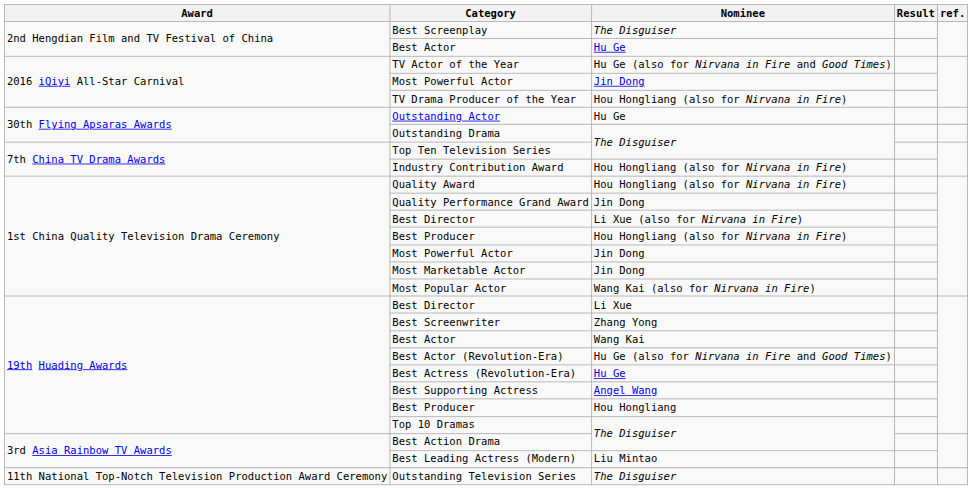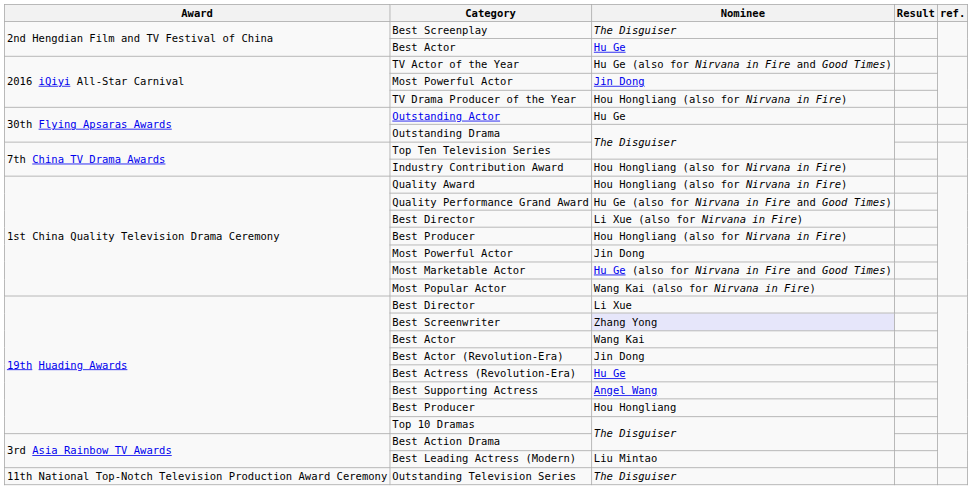 <table class="wikitable sortable">
 <tr>
 <th>Award</th>
 <th>Category</th>
 <th>Nominee</th>
 <th>Result</th>
 <th>ref.</th>
 </tr>
 <tr>
 <td rowspan="2">2nd Hengdian Film and TV Festival of China</td>
 <td>Best Screenplay</td>
 <td><em>The Disguiser</em></td>
 <td></td>
 <td rowspan="2"></td>
 </tr>
 <tr>
 <td>Best Actor</td>
 <td rowspan="1"><a href='#'>Hu Ge</a></td>
 <td></td>
 </tr>
 <tr>
 <td rowspan="3">2016 <a href='#'>iQiyi</a> All-Star Carnival</td>
 <td>TV Actor of the Year</td>
 <td>Hu Ge (also for <em>Nirvana in Fire</em> and <em>Good Times</em>)</td>
 <td></td>
 <td rowspan="3"></td>
 </tr>
 <tr>
 <td>Most Powerful Actor</td>
 <td><a href='#'>Jin Dong</a></td>
 <td></td>
 </tr>
 <tr>
 <td>TV Drama Producer of the Year</td>
 <td>Hou Hongliang (also for <em>Nirvana in Fire</em>)</td>
 <td></td>
 </tr>
 <tr>
 <td rowspan="2">30th <a href='#'>Flying Apsaras Awards</a></td>
 <td><a href='#'>Outstanding Actor</a></td>
 <td>Hu Ge</td>
 <td></td>
 <td></td>
 </tr>
 <tr>
 <td>Outstanding Drama</td>
 <td rowspan="2"><em>The Disguiser</em></td>
 <td></td>
 <td></td>
 </tr>
 <tr>
 <td rowspan="2">7th <a href='#'>China TV Drama Awards</a></td>
 <td>Top Ten Television Series</td>
 <td></td>
 <td rowspan="2"></td>
 </tr>
 <tr>
 <td>Industry Contribution Award</td>
 <td>Hou Hongliang (also for <em>Nirvana in Fire</em>)</td>
 <td></td>
 </tr>
 <tr>
 <td rowspan=7>1st China Quality Television Drama Ceremony</td>
 <td>Quality Award</td>
 <td>Hou Hongliang (also for <em>Nirvana in Fire</em>)</td>
 <td></td>
 <td rowspan=7></td>
 </tr>
 <tr>
 <td>Quality Performance Grand Award</td>
-<td>Jin Dong</td>
+<td rowspan="1">Hu Ge (also for <em>Nirvana in Fire</em> and <em>Good Times</em>)</td>
 <td></td>
 </tr>
 <tr>
 <td>Best Director</td>
 <td>Li Xue (also for <em>Nirvana in Fire</em>)</td>
 <td></td>
 </tr>
 <tr>
 <td>Best Producer</td>
 <td>Hou Hongliang (also for <em>Nirvana in Fire</em>)</td>
 <td></td>
 </tr>
 <tr>
 <td>Most Powerful Actor</td>
 <td>Jin Dong</td>
 <td></td>
 </tr>
 <tr>
 <td>Most Marketable Actor</td>
-<td>Jin Dong</td>
+<td><a href='#'>Hu Ge</a> (also for <em>Nirvana in Fire</em> and <em>Good Times</em>)</td>
 <td></td>
 </tr>
 <tr>
 <td>Most Popular Actor</td>
 <td>Wang Kai (also for <em>Nirvana in Fire</em>)</td>
 <td></td>
 </tr>
 <tr>
 <td rowspan=8><a href='#'>19th</a> <a href='#'>Huading Awards</a></td>
 <td>Best Director</td>
 <td>Li Xue</td>
 <td></td>
 <td rowspan=8></td>
 </tr>
 <tr>
 <td>Best Screenwriter</td>
-<td>Zhang Yong</td>
+<td style="background: lavender;">Zhang Yong</td>
 <td></td>
 </tr>
 <tr>
 <td>Best Actor</td>
 <td>Wang Kai</td>
 <td></td>
 </tr>
 <tr>
 <td>Best Actor (Revolution-Era)</td>
-<td rowspan="1">Hu Ge (also for <em>Nirvana in Fire</em> and <em>Good Times</em>)</td>
+<td>Jin Dong</td>
 <td></td>
 </tr>
 <tr>
 <td>Best Actress (Revolution-Era)</td>
 <td rowspan="1"><a href='#'>Hu Ge</a></td>
 <td></td>
 </tr>
 <tr>
 <td>Best Supporting Actress</td>
 <td><a href='#'>Angel Wang</a></td>
 <td></td>
 </tr>
 <tr>
 <td>Best Producer</td>
 <td>Hou Hongliang</td>
 <td></td>
 </tr>
 <tr>
 <td>Top 10 Dramas</td>
 <td rowspan=2><em>The Disguiser</em></td>
 <td></td>
 </tr>
 <tr>
 <td rowspan=2>3rd <a href='#'>Asia Rainbow TV Awards</a></td>
 <td>Best Action Drama</td>
 <td></td>
 <td rowspan=2></td>
 </tr>
 <tr>
 <td>Best Leading Actress (Modern)</td>
 <td>Liu Mintao</td>
 <td></td>
 </tr>
 <tr>
 <td>11th National Top-Notch Television Production Award Ceremony</td>
 <td>Outstanding Television Series</td>
 <td><em>The Disguiser</em></td>
 <td></td>
 <td></td>
 </tr>
 </table>
